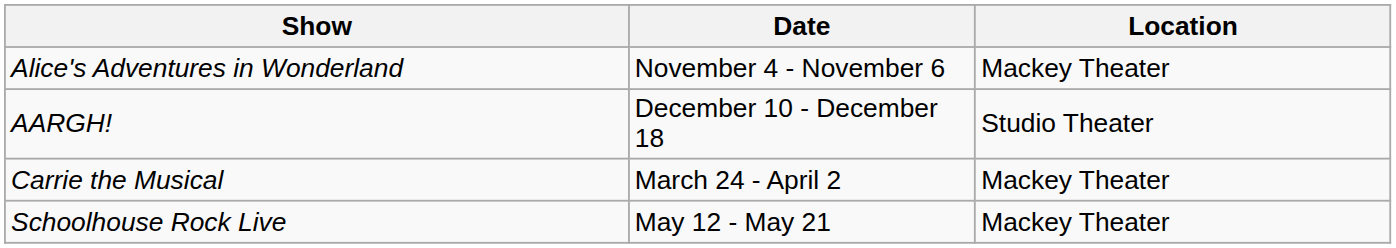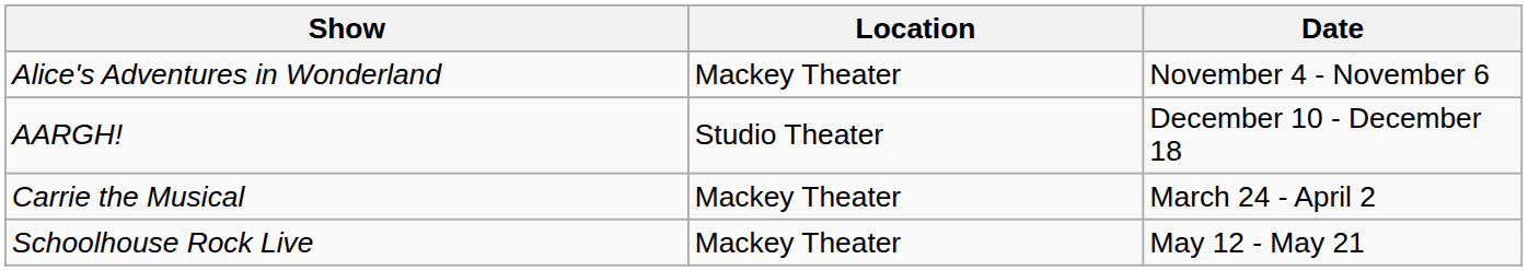 <table class="wikitable" style="font-size:90%; width:60%">
 <tr>
 <th style="width:45%;">Show</th>
+<th style="width:30%;">Location</th>
 <th style="width:25%;">Date</th>
-<th style="width:30%;">Location</th>
 </tr>
 <tr>
 <td><em>Alice's Adventures in Wonderland</em></td>
+<td>Mackey Theater</td>
 <td>November 4 - November 6</td>
-<td>Mackey Theater</td>
 </tr>
 <tr>
 <td><em>AARGH!</em></td>
+<td>Studio Theater</td>
 <td>December 10 - December 18</td>
-<td>Studio Theater</td>
 </tr>
 <tr>
 <td><em>Carrie the Musical</em></td>
+<td>Mackey Theater</td>
 <td>March 24 - April 2</td>
-<td>Mackey Theater</td>
 </tr>
 <tr>
 <td><em>Schoolhouse Rock Live</em></td>
+<td>Mackey Theater</td>
 <td>May 12 - May 21</td>
-<td>Mackey Theater</td>
 </tr>
 </table>
